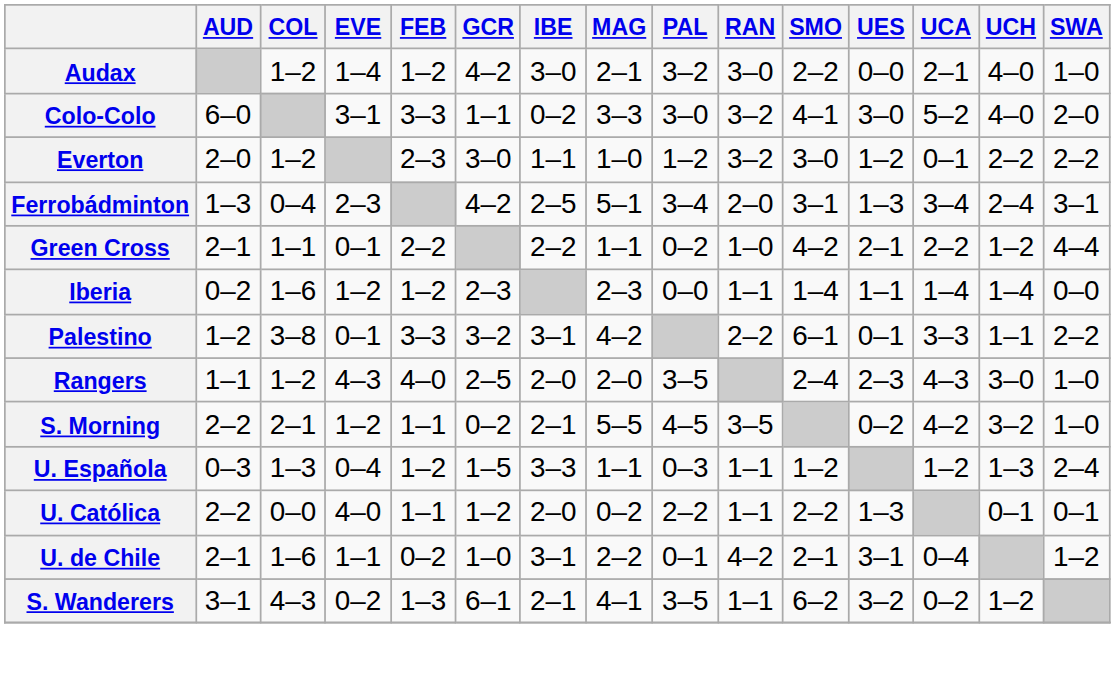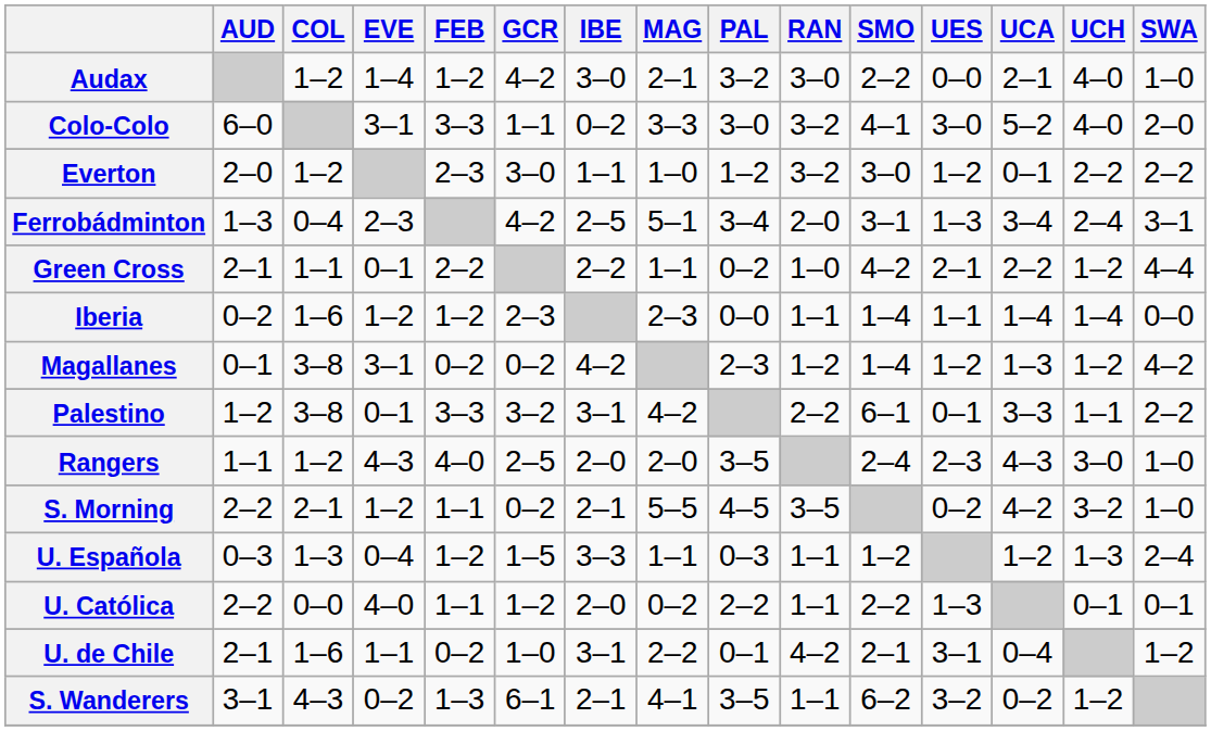 <table class="wikitable" style="text-align:center">
 <tr>
 <th width="90"> </th>
 <th width="30"><small><a href='#'>AUD</a></small></th>
 <th width="30"><small><a href='#'>COL</a></small></th>
 <th width="30"><small><a href='#'>EVE</a></small></th>
 <th width="30"><small><a href='#'>FEB</a></small></th>
 <th width="30"><small><a href='#'>GCR</a></small></th>
 <th width="30"><small><a href='#'>IBE</a></small></th>
 <th width="30"><small><a href='#'>MAG</a></small></th>
 <th width="30"><small><a href='#'>PAL</a></small></th>
 <th width="30"><small><a href='#'>RAN</a></small></th>
 <th width="30"><small><a href='#'>SMO</a></small></th>
 <th width="30"><small><a href='#'>UES</a></small></th>
 <th width="30"><small><a href='#'>UCA</a></small></th>
 <th width="30"><small><a href='#'>UCH</a></small></th>
 <th width="30"><small><a href='#'>SWA</a></small></th>
 </tr>
 <tr>
 <th><small><a href='#'>Audax</a></small></th>
 <td bgcolor="#CCCCCC"></td>
 <td>1–2</td>
 <td>1–4</td>
 <td>1–2</td>
 <td>4–2</td>
 <td>3–0</td>
 <td>2–1</td>
 <td>3–2</td>
 <td>3–0</td>
 <td>2–2</td>
 <td>0–0</td>
 <td>2–1</td>
 <td>4–0</td>
 <td>1–0</td>
 </tr>
 <tr>
 <th><small><a href='#'>Colo-Colo</a></small></th>
 <td>6–0</td>
 <td bgcolor="#CCCCCC"></td>
 <td>3–1</td>
 <td>3–3</td>
 <td>1–1</td>
 <td>0–2</td>
 <td>3–3</td>
 <td>3–0</td>
 <td>3–2</td>
 <td>4–1</td>
 <td>3–0</td>
 <td>5–2</td>
 <td>4–0</td>
 <td>2–0</td>
 </tr>
 <tr>
 <th><small><a href='#'>Everton</a></small></th>
 <td>2–0</td>
 <td>1–2</td>
 <td bgcolor="#CCCCCC"></td>
 <td>2–3</td>
 <td>3–0</td>
 <td>1–1</td>
 <td>1–0</td>
 <td>1–2</td>
 <td>3–2</td>
 <td>3–0</td>
 <td>1–2</td>
 <td>0–1</td>
 <td>2–2</td>
 <td>2–2</td>
 </tr>
 <tr>
 <th><small><a href='#'>Ferrobádminton</a></small></th>
 <td>1–3</td>
 <td>0–4</td>
 <td>2–3</td>
 <td bgcolor="#CCCCCC"></td>
 <td>4–2</td>
 <td>2–5</td>
 <td>5–1</td>
 <td>3–4</td>
 <td>2–0</td>
 <td>3–1</td>
 <td>1–3</td>
 <td>3–4</td>
 <td>2–4</td>
 <td>3–1</td>
 </tr>
 <tr>
 <th><small><a href='#'>Green Cross</a></small></th>
 <td>2–1</td>
 <td>1–1</td>
 <td>0–1</td>
 <td>2–2</td>
 <td bgcolor="#CCCCCC"></td>
 <td>2–2</td>
 <td>1–1</td>
 <td>0–2</td>
 <td>1–0</td>
 <td>4–2</td>
 <td>2–1</td>
 <td>2–2</td>
 <td>1–2</td>
 <td>4–4</td>
 </tr>
 <tr>
 <th><small><a href='#'>Iberia</a></small></th>
 <td>0–2</td>
 <td>1–6</td>
 <td>1–2</td>
 <td>1–2</td>
 <td>2–3</td>
 <td bgcolor="#CCCCCC"></td>
 <td>2–3</td>
 <td>0–0</td>
 <td>1–1</td>
 <td>1–4</td>
 <td>1–1</td>
 <td>1–4</td>
 <td>1–4</td>
 <td>0–0</td>
+</tr>
+<tr>
+<th><small><a href='#'>Magallanes</a></small></th>
+<td>0–1</td>
+<td>3–8</td>
+<td>3–1</td>
+<td>0–2</td>
+<td>0–2</td>
+<td>4–2</td>
+<td bgcolor="#CCCCCC"></td>
+<td>2–3</td>
+<td>1–2</td>
+<td>1–4</td>
+<td>1–2</td>
+<td>1–3</td>
+<td>1–2</td>
+<td>4–2</td>
 </tr>
 <tr>
 <th><small><a href='#'>Palestino</a></small></th>
 <td>1–2</td>
 <td>3–8</td>
 <td>0–1</td>
 <td>3–3</td>
 <td>3–2</td>
 <td>3–1</td>
 <td>4–2</td>
 <td bgcolor="#CCCCCC"></td>
 <td>2–2</td>
 <td>6–1</td>
 <td>0–1</td>
 <td>3–3</td>
 <td>1–1</td>
 <td>2–2</td>
 </tr>
 <tr>
 <th><small><a href='#'>Rangers</a></small></th>
 <td>1–1</td>
 <td>1–2</td>
 <td>4–3</td>
 <td>4–0</td>
 <td>2–5</td>
 <td>2–0</td>
 <td>2–0</td>
 <td>3–5</td>
 <td bgcolor="#CCCCCC"></td>
 <td>2–4</td>
 <td>2–3</td>
 <td>4–3</td>
 <td>3–0</td>
 <td>1–0</td>
 </tr>
 <tr>
 <th><small><a href='#'>S. Morning</a></small></th>
 <td>2–2</td>
 <td>2–1</td>
 <td>1–2</td>
 <td>1–1</td>
 <td>0–2</td>
 <td>2–1</td>
 <td>5–5</td>
 <td>4–5</td>
 <td>3–5</td>
 <td bgcolor="#CCCCCC"></td>
 <td>0–2</td>
 <td>4–2</td>
 <td>3–2</td>
 <td>1–0</td>
 </tr>
 <tr>
 <th><small><a href='#'>U. Española</a></small></th>
 <td>0–3</td>
 <td>1–3</td>
 <td>0–4</td>
 <td>1–2</td>
 <td>1–5</td>
 <td>3–3</td>
 <td>1–1</td>
 <td>0–3</td>
 <td>1–1</td>
 <td>1–2</td>
 <td bgcolor="#CCCCCC"></td>
 <td>1–2</td>
 <td>1–3</td>
 <td>2–4</td>
 </tr>
 <tr>
 <th><small><a href='#'>U. Católica</a></small></th>
 <td>2–2</td>
 <td>0–0</td>
 <td>4–0</td>
 <td>1–1</td>
 <td>1–2</td>
 <td>2–0</td>
 <td>0–2</td>
 <td>2–2</td>
 <td>1–1</td>
 <td>2–2</td>
 <td>1–3</td>
 <td bgcolor="#CCCCCC"></td>
 <td>0–1</td>
 <td>0–1</td>
 </tr>
 <tr>
 <th><small><a href='#'>U. de Chile</a></small></th>
 <td>2–1</td>
 <td>1–6</td>
 <td>1–1</td>
 <td>0–2</td>
 <td>1–0</td>
 <td>3–1</td>
 <td>2–2</td>
 <td>0–1</td>
 <td>4–2</td>
 <td>2–1</td>
 <td>3–1</td>
 <td>0–4</td>
 <td bgcolor="#CCCCCC"></td>
 <td>1–2</td>
 </tr>
 <tr>
 <th><small><a href='#'>S. Wanderers</a></small></th>
 <td>3–1</td>
 <td>4–3</td>
 <td>0–2</td>
 <td>1–3</td>
 <td>6–1</td>
 <td>2–1</td>
 <td>4–1</td>
 <td>3–5</td>
 <td>1–1</td>
 <td>6–2</td>
 <td>3–2</td>
 <td>0–2</td>
 <td>1–2</td>
 <td bgcolor="#CCCCCC"></td>
 </tr>
 <tr>
 </tr>
 </table>
